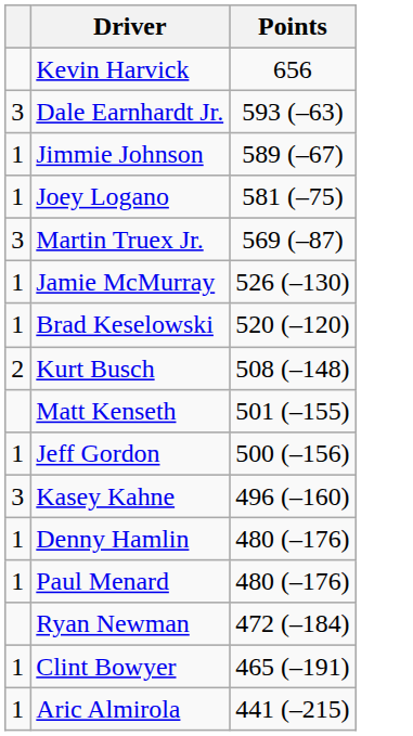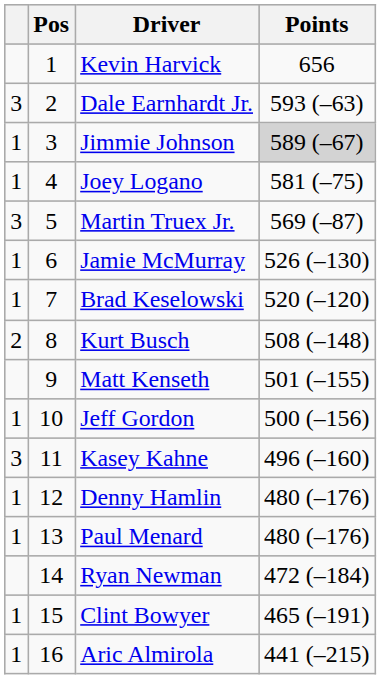 <table class="wikitable" style="font-size: 95%;">
 <tr>
 <th></th>
+<th>Pos</th>
 <th>Driver</th>
 <th>Points</th>
 </tr>
 <tr>
 <td align="left"></td>
+<td style="text-align:center;">1</td>
 <td><a href='#'>Kevin Harvick</a></td>
 <td style="text-align:center;">656</td>
 </tr>
 <tr>
 <td align="left"> 3</td>
+<td style="text-align:center;">2</td>
 <td><a href='#'>Dale Earnhardt Jr.</a></td>
 <td style="text-align:center;">593 (–63)</td>
 </tr>
 <tr>
 <td align="left"> 1</td>
+<td style="text-align:center;">3</td>
 <td><a href='#'>Jimmie Johnson</a></td>
-<td style="text-align:center;">589 (–67)</td>
+<td style="background: lightgrey; text-align:center;">589 (–67)</td>
 </tr>
 <tr>
 <td align="left"> 1</td>
+<td style="text-align:center;">4</td>
 <td><a href='#'>Joey Logano</a></td>
 <td style="text-align:center;">581 (–75)</td>
 </tr>
 <tr>
 <td align="left"> 3</td>
+<td style="text-align:center;">5</td>
 <td><a href='#'>Martin Truex Jr.</a></td>
 <td style="text-align:center;">569 (–87)</td>
 </tr>
 <tr>
 <td align="left"> 1</td>
+<td style="text-align:center;">6</td>
 <td><a href='#'>Jamie McMurray</a></td>
 <td style="text-align:center;">526 (–130)</td>
 </tr>
 <tr>
 <td align="left"> 1</td>
+<td style="text-align:center;">7</td>
 <td><a href='#'>Brad Keselowski</a></td>
 <td style="text-align:center;">520 (–120)</td>
 </tr>
 <tr>
 <td align="left"> 2</td>
+<td style="text-align:center;">8</td>
 <td><a href='#'>Kurt Busch</a></td>
 <td style="text-align:center;">508 (–148)</td>
 </tr>
 <tr>
 <td align="left"></td>
+<td style="text-align:center;">9</td>
 <td><a href='#'>Matt Kenseth</a></td>
 <td style="text-align:center;">501 (–155)</td>
 </tr>
 <tr>
 <td align="left"> 1</td>
+<td style="text-align:center;">10</td>
 <td><a href='#'>Jeff Gordon</a></td>
 <td style="text-align:center;">500 (–156)</td>
 </tr>
 <tr>
 <td align="left"> 3</td>
+<td style="text-align:center;">11</td>
 <td><a href='#'>Kasey Kahne</a></td>
 <td style="text-align:center;">496 (–160)</td>
 </tr>
 <tr>
 <td align="left"> 1</td>
+<td style="text-align:center;">12</td>
 <td><a href='#'>Denny Hamlin</a></td>
 <td style="text-align:center;">480 (–176)</td>
 </tr>
 <tr>
 <td align="left"> 1</td>
+<td style="text-align:center;">13</td>
 <td><a href='#'>Paul Menard</a></td>
 <td style="text-align:center;">480 (–176)</td>
 </tr>
 <tr>
 <td align="left"></td>
+<td style="text-align:center;">14</td>
 <td><a href='#'>Ryan Newman</a></td>
 <td style="text-align:center;">472 (–184)</td>
 </tr>
 <tr>
 <td align="left"> 1</td>
+<td style="text-align:center;">15</td>
 <td><a href='#'>Clint Bowyer</a></td>
 <td style="text-align:center;">465 (–191)</td>
 </tr>
 <tr>
 <td align="left"> 1</td>
+<td style="text-align:center;">16</td>
 <td><a href='#'>Aric Almirola</a></td>
 <td style="text-align:center;">441 (–215)</td>
 </tr>
 </table>
